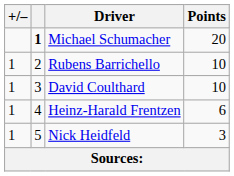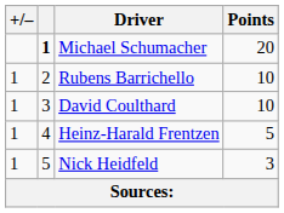 <table class="wikitable" style="font-size: 85%;">
 <tr>
 <th scope="col">+/–</th>
 <th scope="col"></th>
 <th scope="col">Driver</th>
 <th scope="col">Points</th>
 </tr>
 <tr>
 <td align="left"></td>
 <td align="center"><strong>1</strong></td>
 <td> <a href='#'>Michael Schumacher</a></td>
 <td align="right">20</td>
 </tr>
 <tr>
 <td align="left"> 1</td>
 <td align="center">2</td>
 <td> <a href='#'>Rubens Barrichello</a></td>
 <td align="right">10</td>
 </tr>
 <tr>
 <td align="left"> 1</td>
 <td align="center">3</td>
 <td> <a href='#'>David Coulthard</a></td>
 <td align="right">10</td>
 </tr>
 <tr>
 <td align="left"> 1</td>
 <td align="center">4</td>
 <td> <a href='#'>Heinz-Harald Frentzen</a></td>
-<td align="right">6</td>
+<td align="right">5</td>
 </tr>
 <tr>
 <td align="left"> 1</td>
 <td align="center">5</td>
 <td> <a href='#'>Nick Heidfeld</a></td>
 <td align="right">3</td>
 </tr>
 <tr>
 <th colspan=4>Sources:</th>
 </tr>
 </table>
